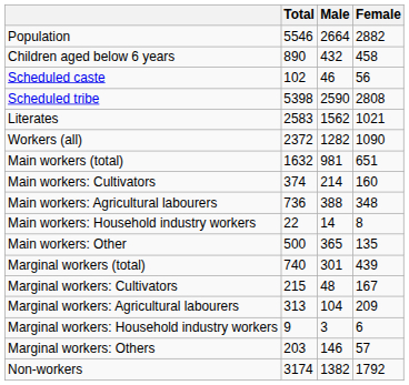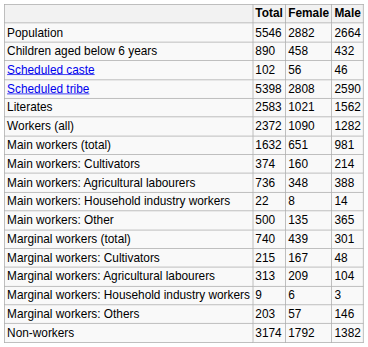 <table class="wikitable sortable">
 <tr>
 <th></th>
 <th>Total</th>
+<th>Female</th>
 <th>Male</th>
-<th>Female</th>
 </tr>
 <tr>
 <td>Population</td>
 <td>5546</td>
+<td>2882</td>
 <td>2664</td>
-<td>2882</td>
 </tr>
 <tr>
 <td>Children aged below 6 years</td>
 <td>890</td>
+<td>458</td>
 <td>432</td>
-<td>458</td>
 </tr>
 <tr>
 <td><a href='#'>Scheduled caste</a></td>
 <td>102</td>
+<td>56</td>
 <td>46</td>
-<td>56</td>
 </tr>
 <tr>
 <td><a href='#'>Scheduled tribe</a></td>
 <td>5398</td>
+<td>2808</td>
 <td>2590</td>
-<td>2808</td>
 </tr>
 <tr>
 <td>Literates</td>
 <td>2583</td>
+<td>1021</td>
 <td>1562</td>
-<td>1021</td>
 </tr>
 <tr>
 <td>Workers (all)</td>
 <td>2372</td>
+<td>1090</td>
 <td>1282</td>
-<td>1090</td>
 </tr>
 <tr>
 <td>Main workers (total)</td>
 <td>1632</td>
+<td>651</td>
 <td>981</td>
-<td>651</td>
 </tr>
 <tr>
 <td>Main workers: Cultivators</td>
 <td>374</td>
+<td>160</td>
 <td>214</td>
-<td>160</td>
 </tr>
 <tr>
 <td>Main workers: Agricultural labourers</td>
 <td>736</td>
+<td>348</td>
 <td>388</td>
-<td>348</td>
 </tr>
 <tr>
 <td>Main workers: Household industry workers</td>
 <td>22</td>
+<td>8</td>
 <td>14</td>
-<td>8</td>
 </tr>
 <tr>
 <td>Main workers: Other</td>
 <td>500</td>
+<td>135</td>
 <td>365</td>
-<td>135</td>
 </tr>
 <tr>
 <td>Marginal workers (total)</td>
 <td>740</td>
+<td>439</td>
 <td>301</td>
-<td>439</td>
 </tr>
 <tr>
 <td>Marginal workers: Cultivators</td>
 <td>215</td>
+<td>167</td>
 <td>48</td>
-<td>167</td>
 </tr>
 <tr>
 <td>Marginal workers: Agricultural labourers</td>
 <td>313</td>
+<td>209</td>
 <td>104</td>
-<td>209</td>
 </tr>
 <tr>
 <td>Marginal workers: Household industry workers</td>
 <td>9</td>
+<td>6</td>
 <td>3</td>
-<td>6</td>
 </tr>
 <tr>
 <td>Marginal workers: Others</td>
 <td>203</td>
+<td>57</td>
 <td>146</td>
-<td>57</td>
 </tr>
 <tr>
 <td>Non-workers</td>
 <td>3174</td>
+<td>1792</td>
 <td>1382</td>
-<td>1792</td>
 </tr>
 </table>
